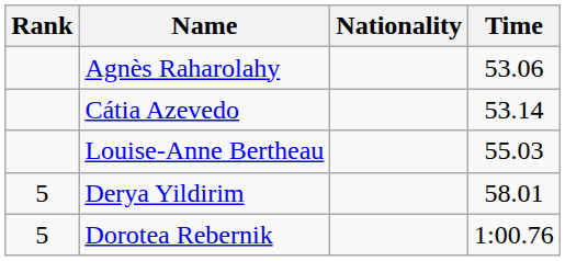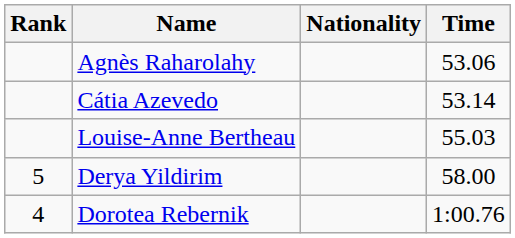 <table class="wikitable sortable"  style="text-align:center">
 <tr>
 <th>Rank</th>
 <th>Name</th>
 <th>Nationality</th>
 <th>Time</th>
 </tr>
 <tr>
 <td></td>
 <td align=left><a href='#'>Agnès Raharolahy</a></td>
 <td align=left></td>
 <td>53.06</td>
 </tr>
 <tr>
 <td></td>
 <td align=left><a href='#'>Cátia Azevedo</a></td>
 <td align=left></td>
 <td>53.14</td>
 </tr>
 <tr>
 <td></td>
 <td align=left><a href='#'>Louise-Anne Bertheau</a></td>
 <td align=left></td>
 <td>55.03</td>
 </tr>
 <tr>
 <td>5</td>
 <td align=left><a href='#'>Derya Yildirim</a></td>
 <td align=left></td>
-<td>58.01</td>
+<td>58.00</td>
 </tr>
 <tr>
-<td>5</td>
+<td>4</td>
 <td align=left><a href='#'>Dorotea Rebernik</a></td>
 <td align=left></td>
 <td>1:00.76</td>
 </tr>
 </table>
